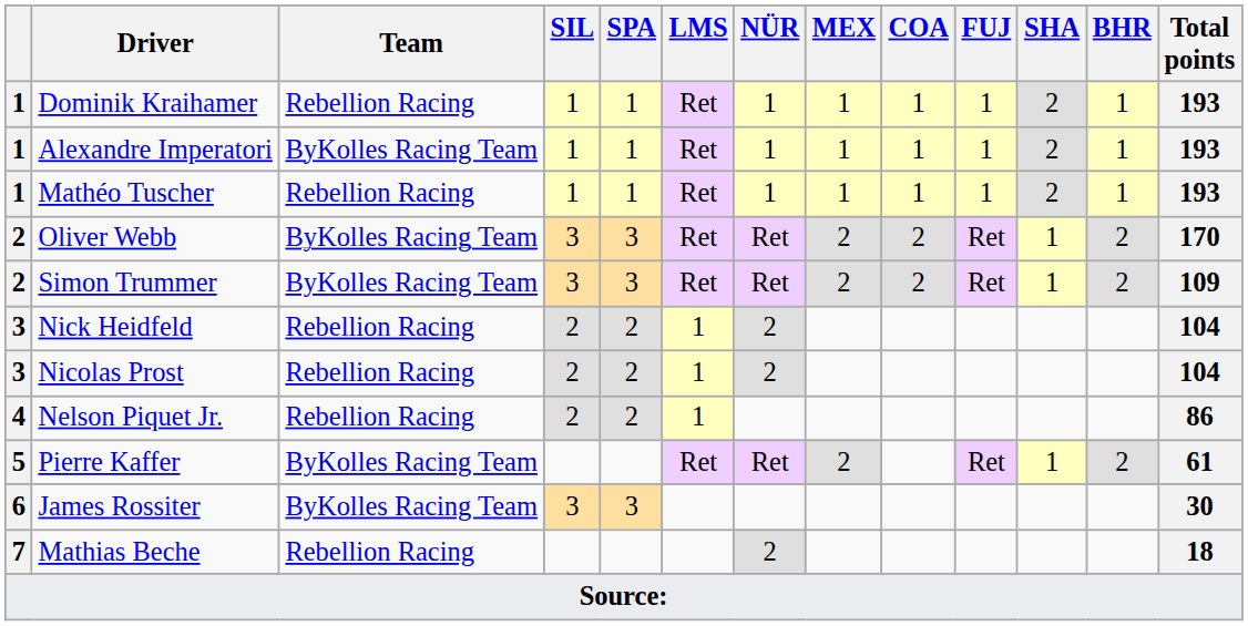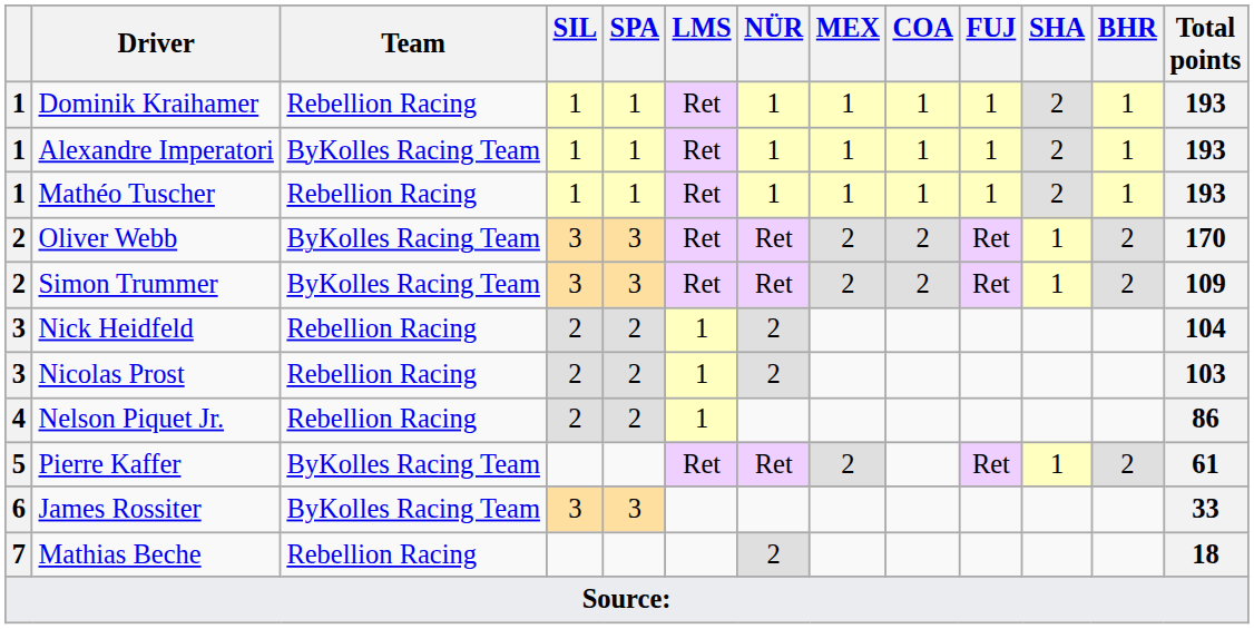 <table class="wikitable" style="font-size: 85%; text-align:center;">
 <tr valign="top">
 <th valign=middle></th>
 <th valign=middle>Driver</th>
 <th valign=middle>Team</th>
 <th><a href='#'>SIL</a><br></th>
 <th><a href='#'>SPA</a><br></th>
 <th><a href='#'>LMS</a><br></th>
 <th><a href='#'>NÜR</a><br></th>
 <th><a href='#'>MEX</a><br></th>
 <th><a href='#'>COA</a><br></th>
 <th><a href='#'>FUJ</a><br></th>
 <th><a href='#'>SHA</a><br></th>
 <th><a href='#'>BHR</a><br></th>
 <th valign=middle>Total<br>points</th>
 </tr>
 <tr>
 <th>1</th>
 <td align=left> <a href='#'>Dominik Kraihamer</a></td>
 <td align=left> <a href='#'>Rebellion Racing</a></td>
 <td style="background:#FFFFBF;">1</td>
 <td style="background:#FFFFBF;">1</td>
 <td style="background:#EFCFFF;">Ret</td>
 <td style="background:#FFFFBF;">1</td>
 <td style="background:#FFFFBF;">1</td>
 <td style="background:#FFFFBF;">1</td>
 <td style="background:#FFFFBF;">1</td>
 <td style="background:#DFDFDF;">2</td>
 <td style="background:#FFFFBF;">1</td>
 <th><strong>193</strong></th>
 </tr>
 <tr>
 <th>1</th>
 <td align=left> <a href='#'>Alexandre Imperatori</a></td>
 <td align=left> <a href='#'>ByKolles Racing Team</a></td>
 <td style="background:#FFFFBF;">1</td>
 <td style="background:#FFFFBF;">1</td>
 <td style="background:#EFCFFF;">Ret</td>
 <td style="background:#FFFFBF;">1</td>
 <td style="background:#FFFFBF;">1</td>
 <td style="background:#FFFFBF;">1</td>
 <td style="background:#FFFFBF;">1</td>
 <td style="background:#DFDFDF;">2</td>
 <td style="background:#FFFFBF;">1</td>
 <th><strong>193</strong></th>
 </tr>
 <tr>
 <th>1</th>
 <td align=left> <a href='#'>Mathéo Tuscher</a></td>
 <td align=left> <a href='#'>Rebellion Racing</a></td>
 <td style="background:#FFFFBF;">1</td>
 <td style="background:#FFFFBF;">1</td>
 <td style="background:#EFCFFF;">Ret</td>
 <td style="background:#FFFFBF;">1</td>
 <td style="background:#FFFFBF;">1</td>
 <td style="background:#FFFFBF;">1</td>
 <td style="background:#FFFFBF;">1</td>
 <td style="background:#DFDFDF;">2</td>
 <td style="background:#FFFFBF;">1</td>
 <th><strong>193</strong></th>
 </tr>
 <tr>
 <th>2</th>
 <td align=left> <a href='#'>Oliver Webb</a></td>
 <td align=left> <a href='#'>ByKolles Racing Team</a></td>
 <td style="background:#FFDF9F;">3</td>
 <td style="background:#FFDF9F;">3</td>
 <td style="background:#EFCFFF;">Ret</td>
 <td style="background:#EFCFFF;">Ret</td>
 <td style="background:#DFDFDF;">2</td>
 <td style="background:#DFDFDF;">2</td>
 <td style="background:#EFCFFF;">Ret</td>
 <td style="background:#FFFFBF;">1</td>
 <td style="background:#DFDFDF;">2</td>
 <th><strong>170</strong></th>
 </tr>
 <tr>
 <th>2</th>
 <td align=left> <a href='#'>Simon Trummer</a></td>
 <td align=left> <a href='#'>ByKolles Racing Team</a></td>
 <td style="background:#FFDF9F;">3</td>
 <td style="background:#FFDF9F;">3</td>
 <td style="background:#EFCFFF;">Ret</td>
 <td style="background:#EFCFFF;">Ret</td>
 <td style="background:#DFDFDF;">2</td>
 <td style="background:#DFDFDF;">2</td>
 <td style="background:#EFCFFF;">Ret</td>
 <td style="background:#FFFFBF;">1</td>
 <td style="background:#DFDFDF;">2</td>
 <th><strong>109</strong></th>
 </tr>
 <tr>
 <th>3</th>
 <td align=left> <a href='#'>Nick Heidfeld</a></td>
 <td align=left> <a href='#'>Rebellion Racing</a></td>
 <td style="background:#DFDFDF;">2</td>
 <td style="background:#DFDFDF;">2</td>
 <td style="background:#FFFFBF;">1</td>
 <td style="background:#DFDFDF;">2</td>
 <td></td>
 <td></td>
 <td></td>
 <td></td>
 <td></td>
 <th><strong>104</strong></th>
 </tr>
 <tr>
 <th>3</th>
 <td align=left> <a href='#'>Nicolas Prost</a></td>
 <td align=left> <a href='#'>Rebellion Racing</a></td>
 <td style="background:#DFDFDF;">2</td>
 <td style="background:#DFDFDF;">2</td>
 <td style="background:#FFFFBF;">1</td>
 <td style="background:#DFDFDF;">2</td>
 <td></td>
 <td></td>
 <td></td>
 <td></td>
 <td></td>
-<th><strong>104</strong></th>
+<th><strong>103</strong></th>
 </tr>
 <tr>
 <th>4</th>
 <td align=left> <a href='#'>Nelson Piquet Jr.</a></td>
 <td align=left> <a href='#'>Rebellion Racing</a></td>
 <td style="background:#DFDFDF;">2</td>
 <td style="background:#DFDFDF;">2</td>
 <td style="background:#FFFFBF;">1</td>
 <td></td>
 <td></td>
 <td></td>
 <td></td>
 <td></td>
 <td></td>
 <th><strong>86</strong></th>
 </tr>
 <tr>
 <th>5</th>
 <td align=left> <a href='#'>Pierre Kaffer</a></td>
 <td align=left> <a href='#'>ByKolles Racing Team</a></td>
 <td></td>
 <td></td>
 <td style="background:#EFCFFF;">Ret</td>
 <td style="background:#EFCFFF;">Ret</td>
 <td style="background:#DFDFDF;">2</td>
 <td></td>
 <td style="background:#EFCFFF;">Ret</td>
 <td style="background:#FFFFBF;">1</td>
 <td style="background:#DFDFDF;">2</td>
 <th><strong>61</strong></th>
 </tr>
 <tr>
 <th>6</th>
 <td align=left> <a href='#'>James Rossiter</a></td>
 <td align=left> <a href='#'>ByKolles Racing Team</a></td>
 <td style="background:#FFDF9F;">3</td>
 <td style="background:#FFDF9F;">3</td>
 <td></td>
 <td></td>
 <td></td>
 <td></td>
 <td></td>
 <td></td>
 <td></td>
-<th><strong>30</strong></th>
+<th><strong>33</strong></th>
 </tr>
 <tr>
 <th>7</th>
 <td align=left> <a href='#'>Mathias Beche</a></td>
 <td align=left> <a href='#'>Rebellion Racing</a></td>
 <td></td>
 <td></td>
 <td></td>
 <td style="background:#DFDFDF;">2</td>
 <td></td>
 <td></td>
 <td></td>
 <td></td>
 <td></td>
 <th><strong>18</strong></th>
 </tr>
 <tr class="sortbottom">
 <td colspan="13" style="background-color:#EAECF0;text-align:center"><strong>Source:</strong></td>
 </tr>
 </table>
